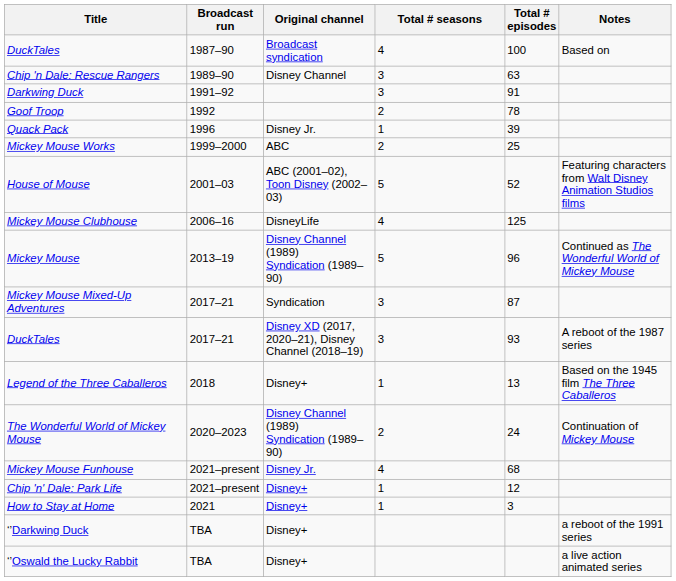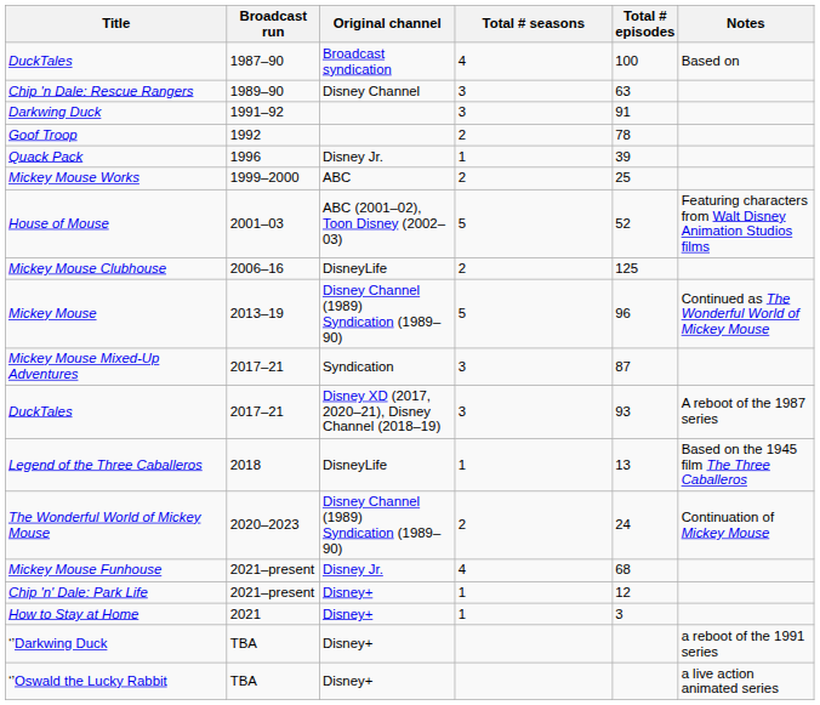 <table class="wikitable">
 <tr>
 <th style="width:250px;">Title</th>
 <th style="width:100px;">Broadcast run</th>
 <th style="width:150px;">Original channel</th>
 <th style="width:175px;">Total # seasons</th>
 <th style="width:30px;">Total # episodes</th>
 <th style="width:150px;">Notes</th>
 </tr>
 <tr>
 <td><em><a href='#'>DuckTales</a></em></td>
 <td>1987–90</td>
 <td><a href='#'>Broadcast syndication</a></td>
 <td>4</td>
 <td>100</td>
 <td>Based on </td>
 </tr>
 <tr>
 <td><em><a href='#'>Chip 'n Dale: Rescue Rangers</a></em></td>
 <td>1989–90</td>
 <td>Disney Channel</td>
 <td>3</td>
 <td>63</td>
 <td></td>
 </tr>
 <tr>
 <td><em><a href='#'>Darkwing Duck</a></em></td>
 <td>1991–92</td>
 <td></td>
 <td>3</td>
 <td>91</td>
 <td></td>
 </tr>
 <tr>
 <td><em><a href='#'>Goof Troop</a></em></td>
 <td>1992</td>
 <td></td>
 <td>2</td>
 <td>78</td>
 <td></td>
 </tr>
 <tr>
 <td><em><a href='#'>Quack Pack</a></em></td>
 <td>1996</td>
 <td>Disney Jr.</td>
 <td>1</td>
 <td>39</td>
 <td></td>
 </tr>
 <tr>
 <td><em><a href='#'>Mickey Mouse Works</a></em></td>
 <td>1999–2000</td>
 <td>ABC</td>
 <td>2</td>
 <td>25</td>
 <td></td>
 </tr>
 <tr>
 <td><em><a href='#'>House of Mouse</a></em> </td>
 <td>2001–03</td>
 <td>ABC (2001–02), <a href='#'>Toon Disney</a> (2002–03)</td>
 <td>5</td>
 <td>52</td>
 <td>Featuring characters from <a href='#'>Walt Disney Animation Studios films</a></td>
 </tr>
 <tr>
 <td><em><a href='#'>Mickey Mouse Clubhouse</a></em></td>
 <td>2006–16</td>
 <td>DisneyLife</td>
-<td>4</td>
+<td>2</td>
 <td>125</td>
 <td></td>
 </tr>
 <tr>
 <td><em><a href='#'>Mickey Mouse</a></em></td>
 <td>2013–19</td>
 <td><a href='#'>Disney Channel</a> (1989)<br><a href='#'>Syndication</a> (1989–90)</td>
 <td>5</td>
 <td>96</td>
 <td>Continued as <em><a href='#'>The Wonderful World of Mickey Mouse</a></em></td>
 </tr>
 <tr>
 <td><em><a href='#'>Mickey Mouse Mixed-Up Adventures</a></em></td>
 <td>2017–21</td>
 <td>Syndication</td>
 <td>3</td>
 <td>87</td>
 <td></td>
 </tr>
 <tr>
 <td><em><a href='#'>DuckTales</a></em></td>
 <td>2017–21</td>
 <td><a href='#'>Disney XD</a> (2017, 2020–21), Disney Channel (2018–19)</td>
 <td>3</td>
 <td>93</td>
 <td>A reboot of the 1987 series</td>
 </tr>
 <tr>
 <td><em><a href='#'>Legend of the Three Caballeros</a></em></td>
 <td>2018</td>
-<td>Disney+</td>
+<td>DisneyLife</td>
 <td>1</td>
 <td>13</td>
 <td>Based on the 1945 film <em><a href='#'>The Three Caballeros</a></em></td>
 </tr>
 <tr>
 <td><em><a href='#'>The Wonderful World of Mickey Mouse</a></em></td>
 <td>2020–2023</td>
 <td><a href='#'>Disney Channel</a> (1989)<br><a href='#'>Syndication</a> (1989–90)</td>
 <td>2</td>
 <td>24</td>
 <td>Continuation of <em><a href='#'>Mickey Mouse</a></em></td>
 </tr>
 <tr>
 <td><em><a href='#'>Mickey Mouse Funhouse</a></em></td>
 <td>2021–present</td>
 <td><a href='#'>Disney Jr.</a></td>
 <td>4</td>
 <td>68</td>
 <td></td>
 </tr>
 <tr>
 <td><em><a href='#'>Chip 'n' Dale: Park Life</a></em></td>
 <td>2021–present</td>
 <td><a href='#'>Disney+</a></td>
 <td>1</td>
 <td>12</td>
 <td></td>
 </tr>
 <tr>
 <td><em><a href='#'>How to Stay at Home</a></em></td>
 <td>2021</td>
 <td><a href='#'>Disney+</a></td>
 <td>1</td>
 <td>3</td>
 <td></td>
 </tr>
 <tr>
 <td>‘’<a href='#'>Darkwing Duck</a></td>
 <td>TBA</td>
 <td>Disney+</td>
 <td></td>
 <td></td>
 <td>a reboot of the 1991 series</td>
 </tr>
 <tr>
 <td>‘’<a href='#'>Oswald the Lucky Rabbit</a></td>
 <td>TBA</td>
 <td>Disney+</td>
 <td></td>
 <td></td>
 <td>a live action animated series</td>
 </tr>
 </table>
